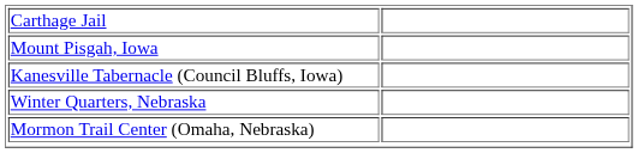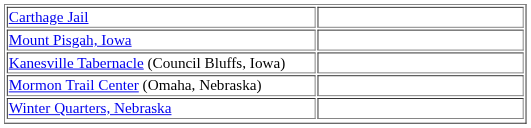 <table border="1" width="550">
 <tr>
 <td width="60%"><a href='#'>Carthage Jail</a></td>
 <td width="40%"></td>
 </tr>
 <tr>
 <td><a href='#'>Mount Pisgah, Iowa</a></td>
 <td></td>
 </tr>
 <tr>
 <td><a href='#'>Kanesville Tabernacle</a> (Council Bluffs, Iowa)</td>
 <td></td>
 </tr>
 <tr>
-<td><a href='#'>Winter Quarters, Nebraska</a></td>
+<td><a href='#'>Mormon Trail Center</a> (Omaha, Nebraska)</td>
 <td></td>
 </tr>
 <tr>
-<td><a href='#'>Mormon Trail Center</a> (Omaha, Nebraska)</td>
+<td><a href='#'>Winter Quarters, Nebraska</a></td>
 <td></td>
 </tr>
 <tr>
 </tr>
 </table>
